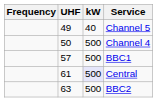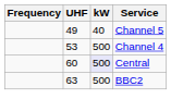 <table class="wikitable sortable">
 <tr>
 <th>Frequency</th>
 <th>UHF</th>
 <th>kW</th>
 <th>Service</th>
 </tr>
 <tr>
 <td></td>
 <td>49</td>
 <td>40</td>
 <td><a href='#'>Channel 5</a></td>
 </tr>
 <tr>
 <td></td>
-<td>50</td>
+<td>53</td>
 <td>500</td>
 <td><a href='#'>Channel 4</a></td>
 </tr>
 <tr>
 <td></td>
-<td>57</td>
-<td>500</td>
-<td><a href='#'>BBC1</a></td>
-</tr>
-<tr>
-<td></td>
-<td>61</td>
+<td>60</td>
 <td style="background: lavender;">500</td>
 <td><a href='#'>Central</a></td>
 </tr>
 <tr>
 <td></td>
 <td>63</td>
 <td>500</td>
 <td><a href='#'>BBC2</a></td>
 </tr>
 </table>
